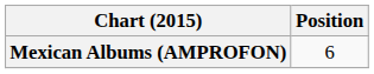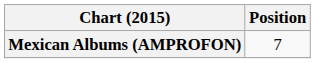 <table class="wikitable plainrowheaders" style="text-align:center">
 <tr>
 <th scope="col">Chart (2015)</th>
 <th scope="col">Position</th>
 </tr>
 <tr>
 <th scope="row">Mexican Albums (AMPROFON)</th>
-<td>6</td>
+<td>7</td>
 </tr>
 <tr>
 </tr>
 </table>
